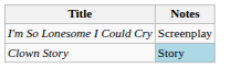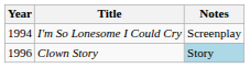 <table class="wikitable">
 <tr>
+<th>Year</th>
 <th>Title</th>
 <th>Notes</th>
 </tr>
 <tr>
+<td>1994</td>
 <td><em>I'm So Lonesome I Could Cry</em></td>
 <td>Screenplay</td>
 </tr>
 <tr>
+<td>1996</td>
 <td><em>Clown Story</em></td>
 <td style="background: lightblue;">Story</td>
 </tr>
 </table>
